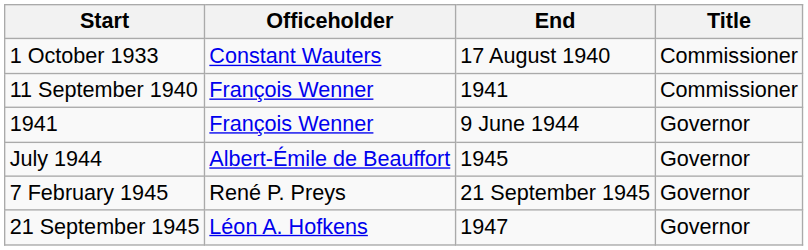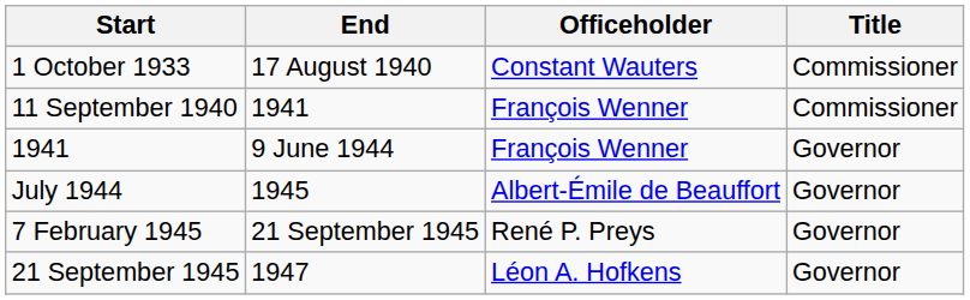 <table class=wikitable sortable>
 <tr>
 <th>Start</th>
+<th>End</th>
 <th>Officeholder</th>
-<th>End</th>
 <th>Title</th>
 </tr>
 <tr>
 <td>1 October 1933</td>
+<td>17 August 1940</td>
 <td><a href='#'>Constant Wauters</a></td>
-<td>17 August 1940</td>
 <td>Commissioner</td>
 </tr>
 <tr>
 <td>11 September 1940</td>
+<td>1941</td>
 <td><a href='#'>François Wenner</a></td>
-<td>1941</td>
 <td>Commissioner</td>
 </tr>
 <tr>
 <td>1941</td>
+<td>9 June 1944</td>
 <td><a href='#'>François Wenner</a></td>
-<td>9 June 1944</td>
 <td>Governor</td>
 </tr>
 <tr>
 <td>July 1944</td>
+<td>1945</td>
 <td><a href='#'>Albert-Émile de Beauffort</a></td>
-<td>1945</td>
 <td>Governor</td>
 </tr>
 <tr>
 <td>7 February 1945</td>
+<td>21 September 1945</td>
 <td>René P. Preys</td>
-<td>21 September 1945</td>
 <td>Governor</td>
 </tr>
 <tr>
 <td>21 September 1945</td>
+<td>1947</td>
 <td><a href='#'>Léon A. Hofkens</a></td>
-<td>1947</td>
 <td>Governor</td>
 </tr>
 </table>
